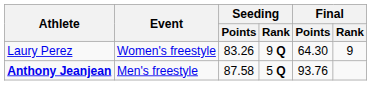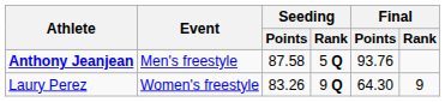 <table class=wikitable style=font-size:90%;text-align:center>
 <tr>
 <th rowspan=2>Athlete</th>
 <th rowspan=2>Event</th>
 <th colspan=2>Seeding</th>
 <th colspan=2>Final</th>
 </tr>
 <tr style=font-size:95%>
 <th>Points</th>
 <th>Rank</th>
 <th>Points</th>
 <th>Rank</th>
 </tr>
 <tr>
+<td align=left><strong><a href='#'>Anthony Jeanjean</a></strong></td>
+<td align=left><a href='#'>Men's freestyle</a></td>
+<td>87.58</td>
+<td>5 <strong>Q</strong></td>
+<td>93.76</td>
+<td></td>
+</tr>
+<tr>
 <td align=left><a href='#'>Laury Perez</a></td>
 <td align=left><a href='#'>Women's freestyle</a></td>
 <td>83.26</td>
 <td>9 <strong>Q</strong></td>
 <td>64.30</td>
 <td>9</td>
 </tr>
-<tr>
-<td align=left><strong><a href='#'>Anthony Jeanjean</a></strong></td>
-<td align=left><a href='#'>Men's freestyle</a></td>
-<td>87.58</td>
-<td>5 <strong>Q</strong></td>
-<td>93.76</td>
-<td></td>
-</tr>
 </table>
